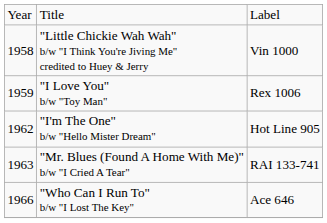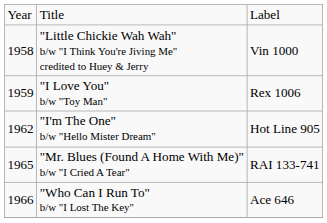 <table class="wikitable">
 <tr>
 <td>Year</td>
 <td>Title</td>
 <td>Label</td>
 </tr>
 <tr>
 <td>1958</td>
 <td>"Little Chickie Wah Wah"<br><small>b/w "I Think You're Jiving Me"<br>credited to Huey & Jerry</small></td>
 <td>Vin 1000</td>
 </tr>
 <tr>
 <td>1959</td>
 <td>"I Love You"<br><small>b/w "Toy Man"</small></td>
 <td>Rex 1006</td>
 </tr>
 <tr>
 <td>1962</td>
 <td>"I'm The One"<br><small>b/w "Hello Mister Dream"</small></td>
 <td>Hot Line 905</td>
 </tr>
 <tr>
-<td>1963</td>
+<td>1965</td>
 <td>"Mr. Blues (Found A Home With Me)"<br><small>b/w "I Cried A Tear"</small></td>
 <td>RAI 133-741</td>
 </tr>
 <tr>
 <td>1966</td>
 <td>"Who Can I Run To"<br><small>b/w "I Lost The Key"</small></td>
 <td>Ace 646</td>
 </tr>
 <tr>
 </tr>
 </table>
